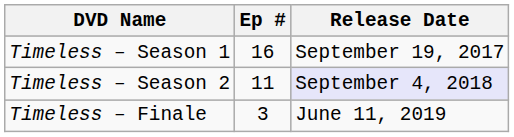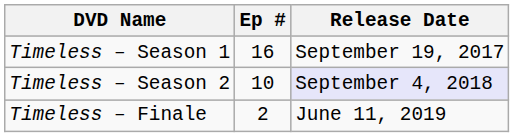 <table class="wikitable">
 <tr>
 <th>DVD Name</th>
 <th>Ep #</th>
 <th>Release Date</th>
 </tr>
 <tr>
 <td><em>Timeless</em> – Season 1</td>
 <td align="center">16</td>
 <td>September 19, 2017</td>
 </tr>
 <tr>
 <td><em>Timeless</em> – Season 2</td>
-<td align="center">11</td>
+<td align="center">10</td>
 <td style="background: lavender;">September 4, 2018</td>
 </tr>
 <tr>
 <td><em>Timeless</em> – Finale</td>
-<td align="center">3</td>
+<td align="center">2</td>
 <td>June 11, 2019</td>
 </tr>
 </table>
